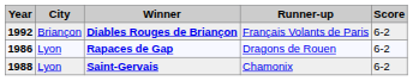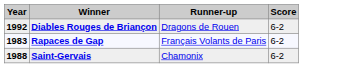 <table bgcolor="#f7f8ff" cellpadding="3" cellspacing="0" border="1" style="font-size: 95%; border: gray solid 1px; border-collapse: collapse;">
 <tr bgcolor="#CCCCCC">
 <td align="center"><strong>Year</strong></td>
-<td align="center"><strong>City</strong></td>
 <td align="center"><strong>Winner</strong></td>
 <td align="center"><strong>Runner-up</strong></td>
 <td align="center"><strong>Score</strong></td>
 </tr>
 <tr bgcolor="#EFEFEF">
 <td><strong>1992</strong></td>
-<td><a href='#'>Briançon</a></td>
 <td><strong><a href='#'>Diables Rouges de Briançon</a></strong></td>
-<td><a href='#'>Français Volants de Paris</a></td>
+<td><a href='#'>Dragons de Rouen</a></td>
 <td>6-2</td>
 </tr>
 <tr>
-<td><strong>1986</strong></td>
-<td><a href='#'>Lyon</a></td>
+<td><strong>1983</strong></td>
 <td><strong><a href='#'>Rapaces de Gap</a></strong></td>
-<td><a href='#'>Dragons de Rouen</a></td>
+<td><a href='#'>Français Volants de Paris</a></td>
 <td>6-2</td>
 </tr>
 <tr bgcolor="#EFEFEF">
 <td><strong>1988</strong></td>
-<td><a href='#'>Lyon</a></td>
 <td><strong><a href='#'>Saint-Gervais</a></strong></td>
 <td><a href='#'>Chamonix</a></td>
 <td>6-2</td>
 </tr>
 </table>
